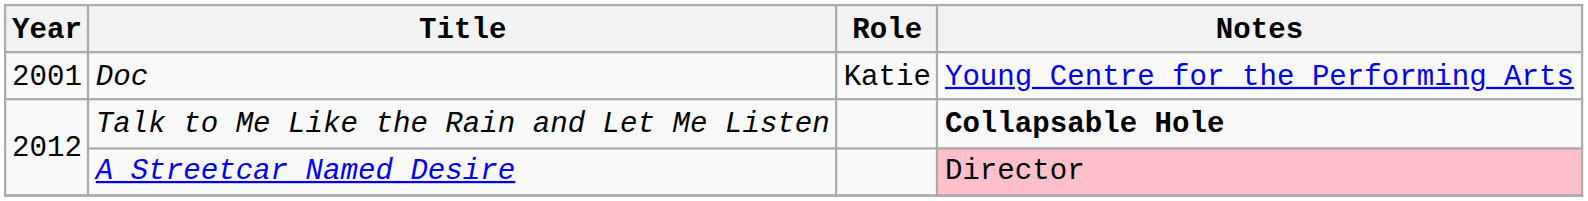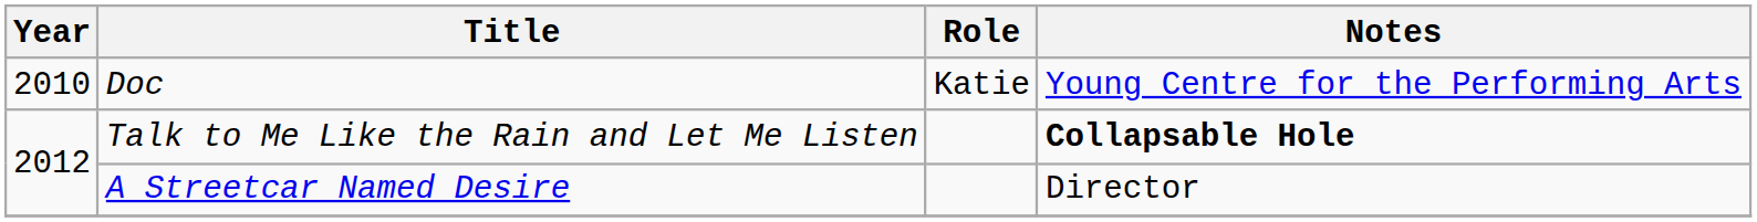 <table class="wikitable sortable">
 <tr>
 <th>Year</th>
 <th>Title</th>
 <th>Role</th>
 <th class="unsortable">Notes</th>
 </tr>
 <tr>
-<td>2001</td>
+<td>2010</td>
 <td><em>Doc</em></td>
 <td>Katie</td>
 <td><a href='#'>Young Centre for the Performing Arts</a></td>
 </tr>
 <tr>
 <td rowspan="2">2012</td>
 <td><em>Talk to Me Like the Rain and Let Me Listen</em></td>
 <td></td>
 <td><strong>Collapsable Hole</strong></td>
 </tr>
 <tr>
 <td data-sort-value="Streetcar Named Desire, A"><em><a href='#'>A Streetcar Named Desire</a></em></td>
 <td></td>
-<td style="background: pink;">Director</td>
+<td>Director</td>
 </tr>
 <tr>
 </tr>
 </table>
